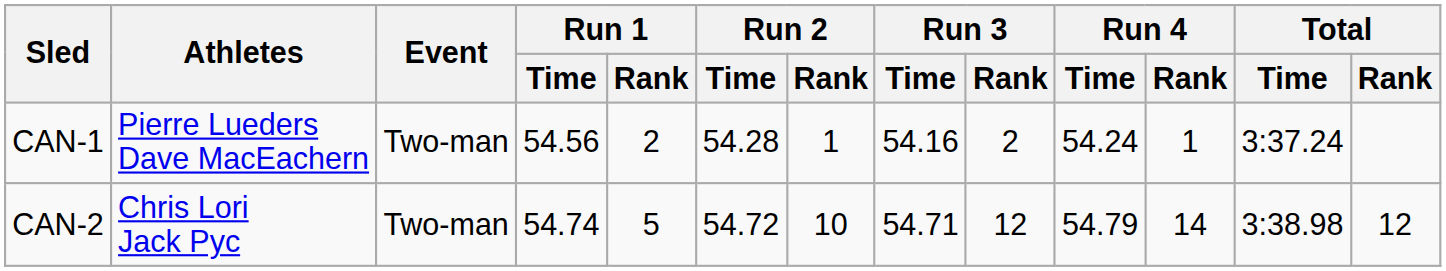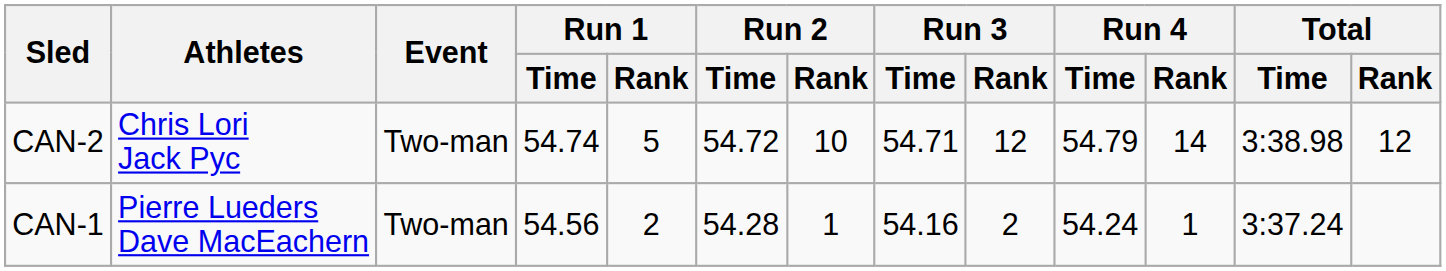 <table class="wikitable" border="1" style="font-size:90%">
 <tr>
 <th rowspan="2">Sled</th>
 <th rowspan="2">Athletes</th>
 <th rowspan="2">Event</th>
 <th colspan="2">Run 1</th>
 <th colspan="2">Run 2</th>
 <th colspan="2">Run 3</th>
 <th colspan="2">Run 4</th>
 <th colspan="2">Total</th>
 </tr>
 <tr>
 <th>Time</th>
 <th>Rank</th>
 <th>Time</th>
 <th>Rank</th>
 <th>Time</th>
 <th>Rank</th>
 <th>Time</th>
 <th>Rank</th>
 <th>Time</th>
 <th>Rank</th>
 </tr>
 <tr>
+<td align="center">CAN-2</td>
+<td><a href='#'>Chris Lori</a><br><a href='#'>Jack Pyc</a></td>
+<td>Two-man</td>
+<td align="center">54.74</td>
+<td align="center">5</td>
+<td align="center">54.72</td>
+<td align="center">10</td>
+<td align="center">54.71</td>
+<td align="center">12</td>
+<td align="center">54.79</td>
+<td align="center">14</td>
+<td align="center">3:38.98</td>
+<td align="center">12</td>
+</tr>
+<tr>
 <td align="center">CAN-1</td>
 <td><a href='#'>Pierre Lueders</a><br><a href='#'>Dave MacEachern</a></td>
 <td>Two-man</td>
 <td align="center">54.56</td>
 <td align="center">2</td>
 <td align="center">54.28</td>
 <td align="center">1</td>
 <td align="center">54.16</td>
 <td align="center">2</td>
 <td align="center">54.24</td>
 <td align="center">1</td>
 <td align="center">3:37.24</td>
 <td align="center"></td>
 </tr>
-<tr>
-<td align="center">CAN-2</td>
-<td><a href='#'>Chris Lori</a><br><a href='#'>Jack Pyc</a></td>
-<td>Two-man</td>
-<td align="center">54.74</td>
-<td align="center">5</td>
-<td align="center">54.72</td>
-<td align="center">10</td>
-<td align="center">54.71</td>
-<td align="center">12</td>
-<td align="center">54.79</td>
-<td align="center">14</td>
-<td align="center">3:38.98</td>
-<td align="center">12</td>
-</tr>
 </table>
